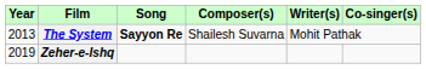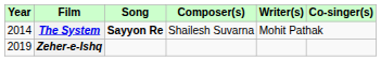 <table class="wikitable sortable">
 <tr>
 <th style="background:#cfc; text-align:center;"><strong>Year</strong></th>
 <th style="background:#cfc; text-align:center;"><strong>Film</strong></th>
 <th style="background:#cfc; text-align:center;"><strong>Song</strong></th>
 <th style="background:#cfc; text-align:center;"><strong>Composer(s)</strong></th>
 <th style="background:#cfc; text-align:center;"><strong>Writer(s)</strong></th>
 <th style="background:#cfc; text-align:center;"><strong>Co-singer(s)</strong></th>
 </tr>
 <tr>
-<td>2013</td>
+<td>2014</td>
 <th><a href='#'><em>The System</em></a></th>
 <td><strong>Sayyon Re</strong></td>
 <td>Shailesh Suvarna</td>
 <td colspan="2">Mohit Pathak</td>
 </tr>
 <tr>
 <td>2019</td>
 <th><em>Zeher-e-Ishq</em></th>
 <td></td>
 <td></td>
 <td></td>
 <td></td>
 </tr>
 </table>
